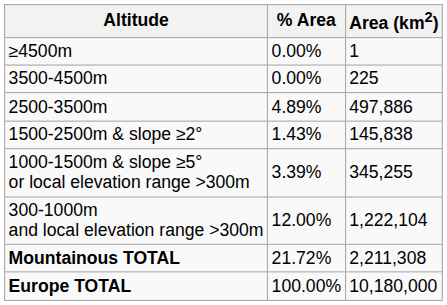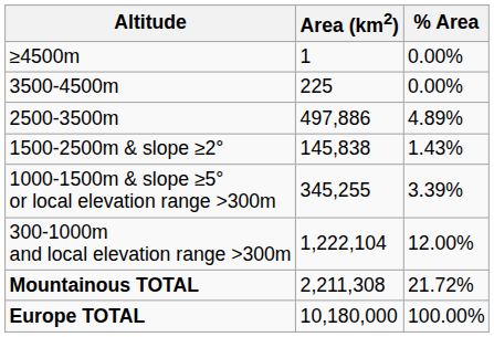 <table class="wikitable">
 <tr>
 <th>Altitude</th>
+<th>Area (km<sup>2</sup>)</th>
 <th>% Area</th>
-<th>Area (km<sup>2</sup>)</th>
 </tr>
 <tr>
 <td>≥4500m</td>
+<td>1</td>
 <td>0.00%</td>
-<td>1</td>
 </tr>
 <tr>
 <td>3500-4500m</td>
+<td>225</td>
 <td>0.00%</td>
-<td>225</td>
 </tr>
 <tr>
 <td>2500-3500m</td>
+<td>497,886</td>
 <td>4.89%</td>
-<td>497,886</td>
 </tr>
 <tr>
 <td>1500-2500m & slope ≥2°</td>
+<td>145,838</td>
 <td>1.43%</td>
-<td>145,838</td>
 </tr>
 <tr>
 <td>1000-1500m & slope ≥5° <br>or local elevation range >300m</td>
+<td>345,255</td>
 <td>3.39%</td>
-<td>345,255</td>
 </tr>
 <tr>
 <td>300-1000m<br>and local elevation range >300m</td>
+<td>1,222,104</td>
 <td>12.00%</td>
-<td>1,222,104</td>
 </tr>
 <tr>
 <td><strong>Mountainous TOTAL</strong></td>
+<td>2,211,308</td>
 <td>21.72%</td>
-<td>2,211,308</td>
 </tr>
 <tr>
 <td><strong>Europe TOTAL</strong></td>
+<td>10,180,000</td>
 <td>100.00%</td>
-<td>10,180,000</td>
 </tr>
 </table>
